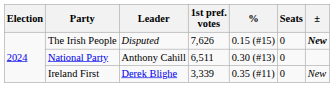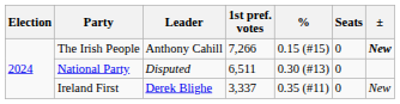 <table class="wikitable">
 <tr>
 <th>Election</th>
 <th>Party</th>
 <th>Leader</th>
 <th>1st pref. <br>votes</th>
 <th>%</th>
 <th>Seats</th>
 <th>±</th>
 </tr>
 <tr>
 <td rowspan="3"><a href='#'>2024</a></td>
 <td>The Irish People</td>
-<td><em>Disputed</em></td>
-<td>7,626</td>
+<td>Anthony Cahill</td>
+<td>7,266</td>
 <td>0.15 (#15)</td>
 <td>0</td>
 <td><strong><em>New</em></strong></td>
 </tr>
 <tr>
 <td><a href='#'>National Party</a></td>
-<td>Anthony Cahill</td>
+<td><em>Disputed</em></td>
 <td>6,511</td>
 <td>0.30 (#13)</td>
 <td>0</td>
 <td></td>
 </tr>
 <tr>
 <td>Ireland First</td>
 <td><a href='#'>Derek Blighe</a></td>
-<td>3,339</td>
+<td>3,337</td>
 <td>0.35 (#11)</td>
 <td>0</td>
 <td><em>New</em></td>
 </tr>
 </table>
